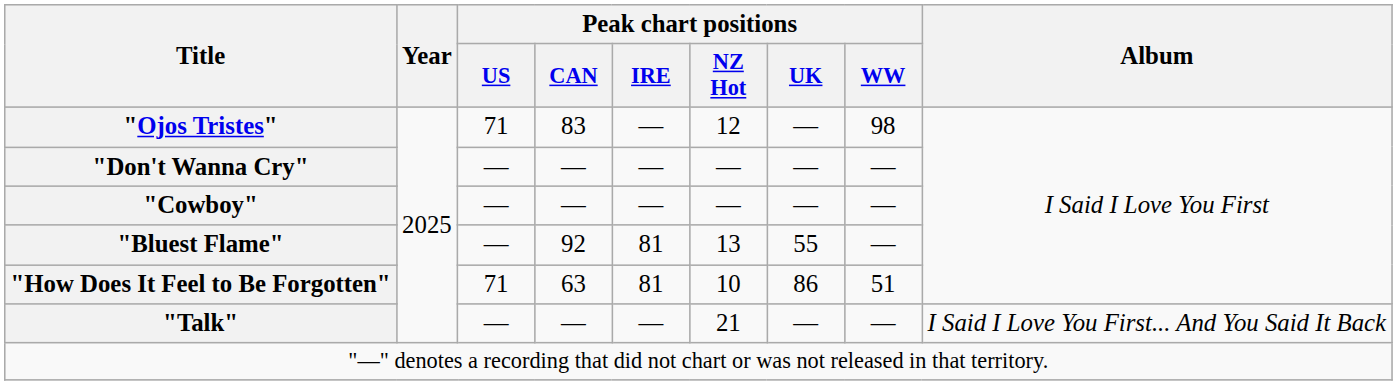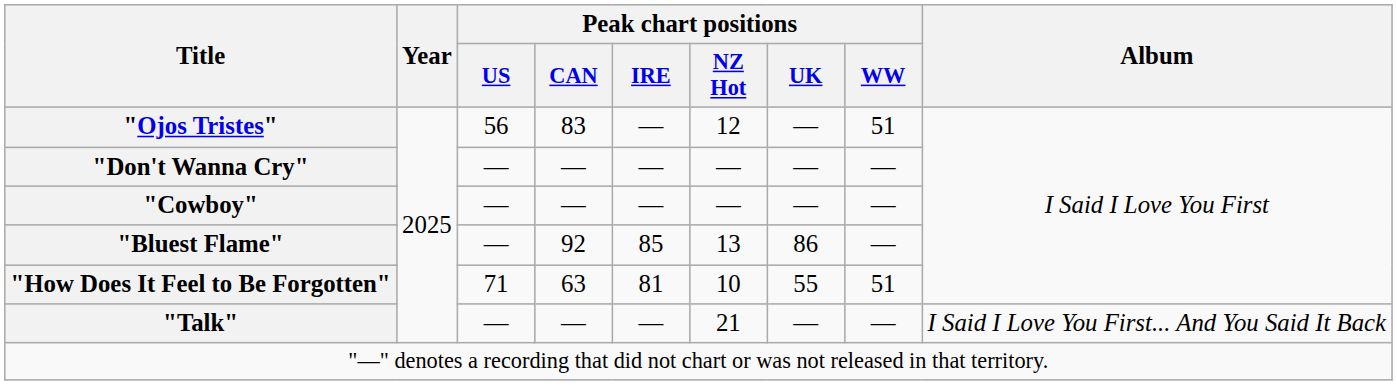 <table class="wikitable plainrowheaders" style="text-align:center;">
 <tr>
 <th scope="col" rowspan="2">Title</th>
 <th scope="col" rowspan="2">Year</th>
 <th scope="col" colspan="6">Peak chart positions</th>
 <th scope="col" rowspan="2">Album</th>
 </tr>
 <tr>
 <th scope="col" style="width:3em;font-size:90%;"><a href='#'>US</a><br></th>
 <th scope="col" style="width:3em;font-size:90%;"><a href='#'>CAN</a><br></th>
 <th scope="col" style="width:3em;font-size:90%;"><a href='#'>IRE</a><br></th>
 <th scope="col" style="width:3em;font-size:90%;"><a href='#'>NZ<br>Hot</a><br></th>
 <th scope="col" style="width:3em;font-size:90%;"><a href='#'>UK</a><br></th>
 <th scope="col" style="width:3em;font-size:90%;"><a href='#'>WW</a><br></th>
 </tr>
 <tr>
 <th scope="row">"<a href='#'>Ojos Tristes</a>"<br></th>
 <td rowspan="6">2025</td>
-<td>71</td>
+<td>56</td>
 <td>83</td>
 <td>—</td>
 <td>12</td>
 <td>—</td>
-<td>98</td>
+<td>51</td>
 <td rowspan="5"><em>I Said I Love You First</em></td>
 </tr>
 <tr>
 <th scope="row">"Don't Wanna Cry"<br></th>
 <td>—</td>
 <td>—</td>
 <td>—</td>
 <td>—</td>
 <td>—</td>
 <td>—</td>
 </tr>
 <tr>
 <th scope="row">"Cowboy"<br></th>
 <td>—</td>
 <td>—</td>
 <td>—</td>
 <td>—</td>
 <td>—</td>
 <td>—</td>
 </tr>
 <tr>
 <th scope="row">"Bluest Flame"<br></th>
 <td>—</td>
 <td>92</td>
-<td>81<br></td>
+<td>85<br></td>
 <td>13</td>
-<td>55</td>
+<td>86</td>
 <td>—</td>
 </tr>
 <tr>
 <th scope="row">"How Does It Feel to Be Forgotten"<br></th>
 <td>71</td>
 <td>63</td>
 <td>81<br></td>
 <td>10</td>
-<td>86</td>
+<td>55</td>
 <td>51</td>
 </tr>
 <tr>
 <th scope="row">"Talk"<br></th>
 <td>—</td>
 <td>—</td>
 <td>—</td>
 <td>21</td>
 <td>—</td>
 <td>—</td>
 <td><em>I Said I Love You First... And You Said It Back</em></td>
 </tr>
 <tr>
 <td colspan="9" style="font-size:90%;">"—" denotes a recording that did not chart or was not released in that territory.</td>
 </tr>
 </table>
